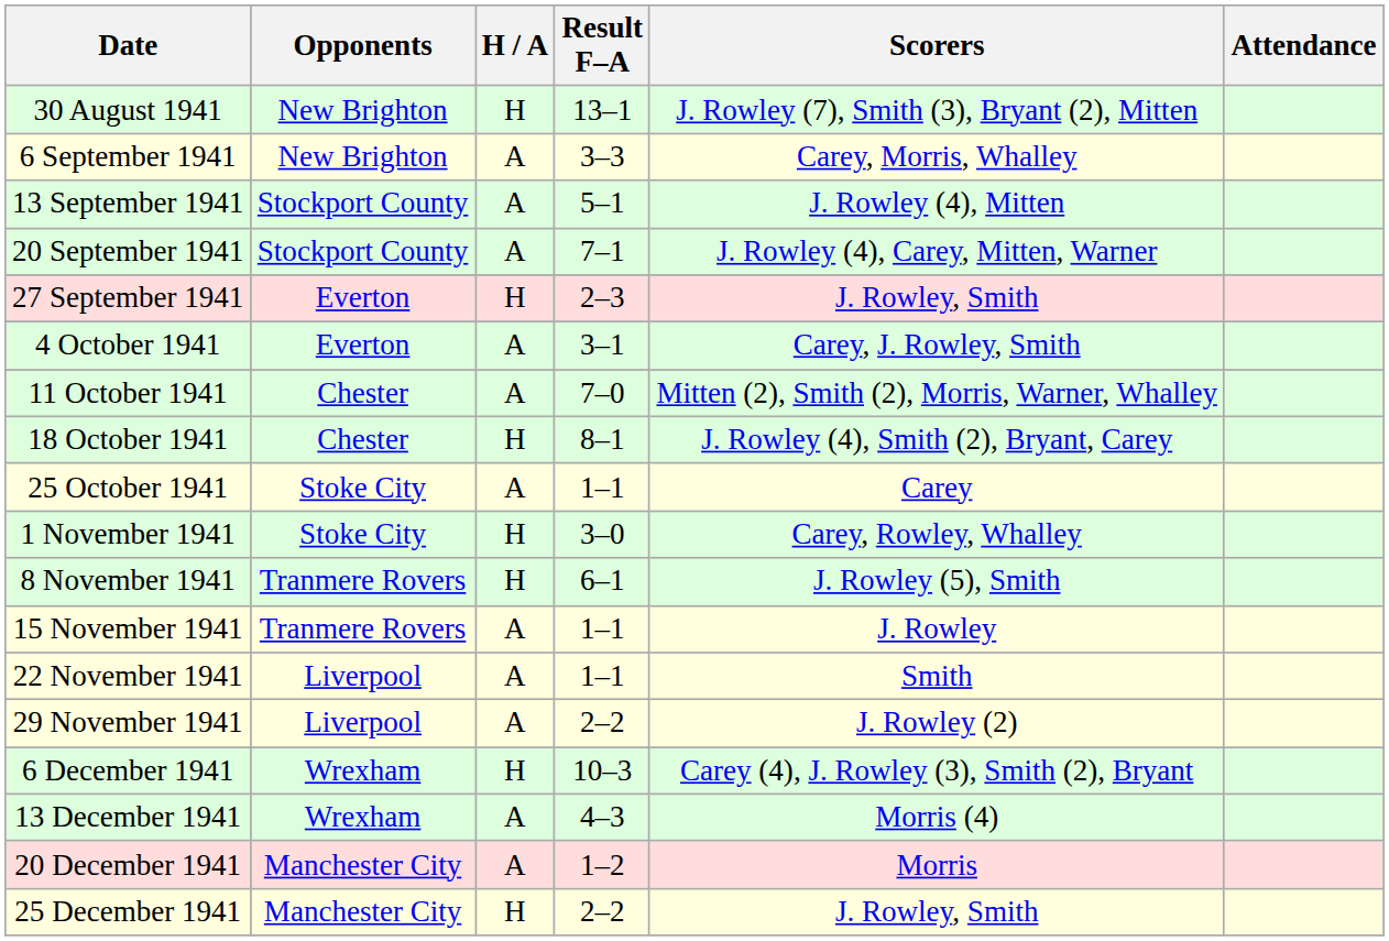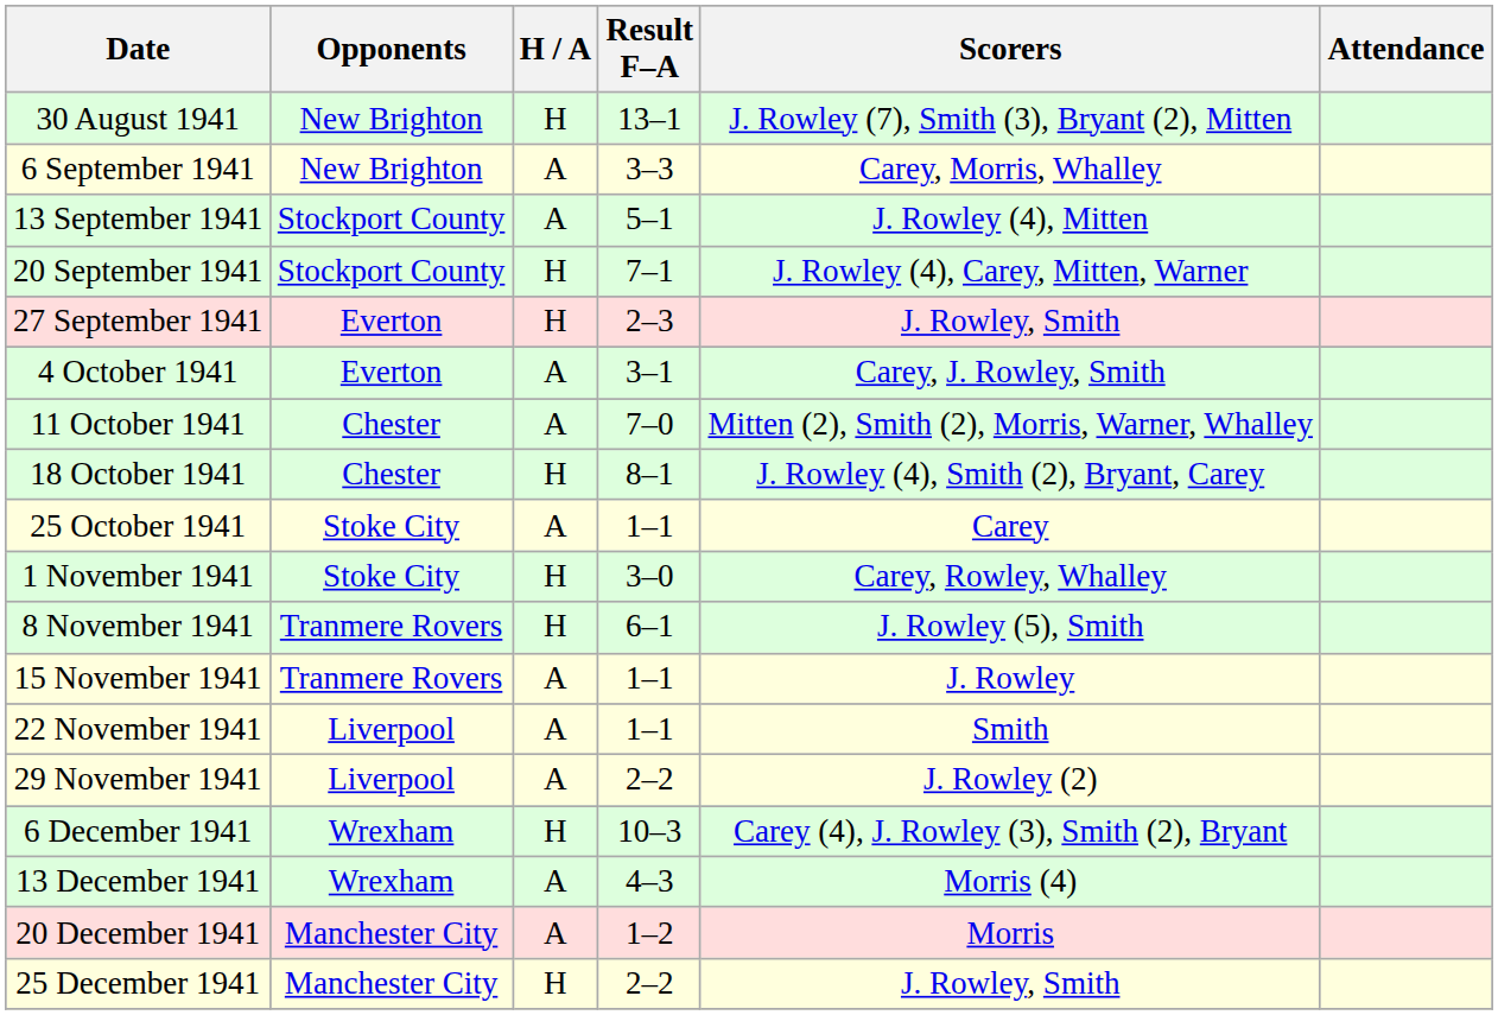 <table class="wikitable" style="text-align:center">
 <tr>
 <th>Date</th>
 <th>Opponents</th>
 <th>H / A</th>
 <th>Result<br>F–A</th>
 <th>Scorers</th>
 <th>Attendance</th>
 </tr>
 <tr bgcolor="#ddffdd">
 <td>30 August 1941</td>
 <td><a href='#'>New Brighton</a></td>
 <td>H</td>
 <td>13–1</td>
 <td><a href='#'>J. Rowley</a> (7), <a href='#'>Smith</a> (3), <a href='#'>Bryant</a> (2), <a href='#'>Mitten</a></td>
 <td></td>
 </tr>
 <tr bgcolor="#ffffdd">
 <td>6 September 1941</td>
 <td><a href='#'>New Brighton</a></td>
 <td>A</td>
 <td>3–3</td>
 <td><a href='#'>Carey</a>, <a href='#'>Morris</a>, <a href='#'>Whalley</a></td>
 <td></td>
 </tr>
 <tr bgcolor="#ddffdd">
 <td>13 September 1941</td>
 <td><a href='#'>Stockport County</a></td>
 <td>A</td>
 <td>5–1</td>
 <td><a href='#'>J. Rowley</a> (4), <a href='#'>Mitten</a></td>
 <td></td>
 </tr>
 <tr bgcolor="#ddffdd">
 <td>20 September 1941</td>
 <td><a href='#'>Stockport County</a></td>
-<td>A</td>
+<td>H</td>
 <td>7–1</td>
 <td><a href='#'>J. Rowley</a> (4), <a href='#'>Carey</a>, <a href='#'>Mitten</a>, <a href='#'>Warner</a></td>
 <td></td>
 </tr>
 <tr bgcolor="#ffdddd">
 <td>27 September 1941</td>
 <td><a href='#'>Everton</a></td>
 <td>H</td>
 <td>2–3</td>
 <td><a href='#'>J. Rowley</a>, <a href='#'>Smith</a></td>
 <td></td>
 </tr>
 <tr bgcolor="#ddffdd">
 <td>4 October 1941</td>
 <td><a href='#'>Everton</a></td>
 <td>A</td>
 <td>3–1</td>
 <td><a href='#'>Carey</a>, <a href='#'>J. Rowley</a>, <a href='#'>Smith</a></td>
 <td></td>
 </tr>
 <tr bgcolor="#ddffdd">
 <td>11 October 1941</td>
 <td><a href='#'>Chester</a></td>
 <td>A</td>
 <td>7–0</td>
 <td><a href='#'>Mitten</a> (2), <a href='#'>Smith</a> (2), <a href='#'>Morris</a>, <a href='#'>Warner</a>, <a href='#'>Whalley</a></td>
 <td></td>
 </tr>
 <tr bgcolor="#ddffdd">
 <td>18 October 1941</td>
 <td><a href='#'>Chester</a></td>
 <td>H</td>
 <td>8–1</td>
 <td><a href='#'>J. Rowley</a> (4), <a href='#'>Smith</a> (2), <a href='#'>Bryant</a>, <a href='#'>Carey</a></td>
 <td></td>
 </tr>
 <tr bgcolor="#ffffdd">
 <td>25 October 1941</td>
 <td><a href='#'>Stoke City</a></td>
 <td>A</td>
 <td>1–1</td>
 <td><a href='#'>Carey</a></td>
 <td></td>
 </tr>
 <tr bgcolor="#ddffdd">
 <td>1 November 1941</td>
 <td><a href='#'>Stoke City</a></td>
 <td>H</td>
 <td>3–0</td>
 <td><a href='#'>Carey</a>, <a href='#'>Rowley</a>, <a href='#'>Whalley</a></td>
 <td></td>
 </tr>
 <tr bgcolor="#ddffdd">
 <td>8 November 1941</td>
 <td><a href='#'>Tranmere Rovers</a></td>
 <td>H</td>
 <td>6–1</td>
 <td><a href='#'>J. Rowley</a> (5), <a href='#'>Smith</a></td>
 <td></td>
 </tr>
 <tr bgcolor="#ffffdd">
 <td>15 November 1941</td>
 <td><a href='#'>Tranmere Rovers</a></td>
 <td>A</td>
 <td>1–1</td>
 <td><a href='#'>J. Rowley</a></td>
 <td></td>
 </tr>
 <tr bgcolor="#ffffdd">
 <td>22 November 1941</td>
 <td><a href='#'>Liverpool</a></td>
 <td>A</td>
 <td>1–1</td>
 <td><a href='#'>Smith</a></td>
 <td></td>
 </tr>
 <tr bgcolor="#ffffdd">
 <td>29 November 1941</td>
 <td><a href='#'>Liverpool</a></td>
 <td>A</td>
 <td>2–2</td>
 <td><a href='#'>J. Rowley</a> (2)</td>
 <td></td>
 </tr>
 <tr bgcolor="#ddffdd">
 <td>6 December 1941</td>
 <td><a href='#'>Wrexham</a></td>
 <td>H</td>
 <td>10–3</td>
 <td><a href='#'>Carey</a> (4), <a href='#'>J. Rowley</a> (3), <a href='#'>Smith</a> (2), <a href='#'>Bryant</a></td>
 <td></td>
 </tr>
 <tr bgcolor="#ddffdd">
 <td>13 December 1941</td>
 <td><a href='#'>Wrexham</a></td>
 <td>A</td>
 <td>4–3</td>
 <td><a href='#'>Morris</a> (4)</td>
 <td></td>
 </tr>
 <tr bgcolor="#ffdddd">
 <td>20 December 1941</td>
 <td><a href='#'>Manchester City</a></td>
 <td>A</td>
 <td>1–2</td>
 <td><a href='#'>Morris</a></td>
 <td></td>
 </tr>
 <tr bgcolor="#ffffdd">
 <td>25 December 1941</td>
 <td><a href='#'>Manchester City</a></td>
 <td>H</td>
 <td>2–2</td>
 <td><a href='#'>J. Rowley</a>, <a href='#'>Smith</a></td>
 <td></td>
 </tr>
 </table>
